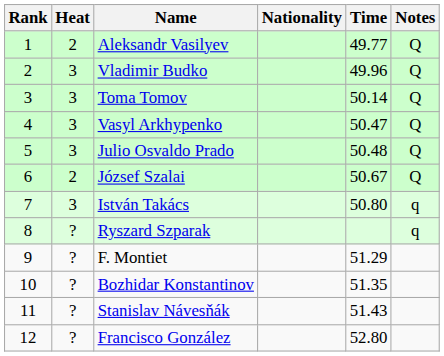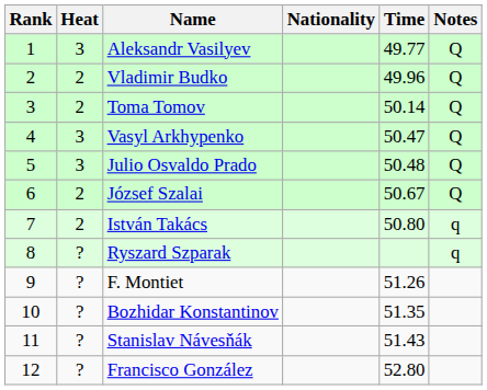 <table class="wikitable sortable" style="text-align:center">
 <tr>
 <th>Rank</th>
 <th>Heat</th>
 <th>Name</th>
 <th>Nationality</th>
 <th>Time</th>
 <th>Notes</th>
 </tr>
 <tr bgcolor=ccffcc>
 <td>1</td>
-<td>2</td>
+<td>3</td>
 <td align="left"><a href='#'>Aleksandr Vasilyev</a></td>
 <td align=left></td>
 <td>49.77</td>
 <td>Q</td>
 </tr>
 <tr bgcolor=ccffcc>
 <td>2</td>
-<td>3</td>
+<td>2</td>
 <td align="left"><a href='#'>Vladimir Budko</a></td>
 <td align=left></td>
 <td>49.96</td>
 <td>Q</td>
 </tr>
 <tr bgcolor=ccffcc>
 <td>3</td>
-<td>3</td>
+<td>2</td>
 <td align="left"><a href='#'>Toma Tomov</a></td>
 <td align=left></td>
 <td>50.14</td>
 <td>Q</td>
 </tr>
 <tr bgcolor=ccffcc>
 <td>4</td>
 <td>3</td>
 <td align="left"><a href='#'>Vasyl Arkhypenko</a></td>
 <td align=left></td>
 <td>50.47</td>
 <td>Q</td>
 </tr>
 <tr bgcolor=ccffcc>
 <td>5</td>
 <td>3</td>
 <td align="left"><a href='#'>Julio Osvaldo Prado</a></td>
 <td align=left></td>
 <td>50.48</td>
 <td>Q</td>
 </tr>
 <tr bgcolor=ccffcc>
 <td>6</td>
 <td>2</td>
 <td align="left"><a href='#'>József Szalai</a></td>
 <td align=left></td>
 <td>50.67</td>
 <td>Q</td>
 </tr>
 <tr bgcolor=ddffdd>
 <td>7</td>
-<td>3</td>
+<td>2</td>
 <td align="left"><a href='#'>István Takács</a></td>
 <td align=left></td>
 <td>50.80</td>
 <td>q</td>
 </tr>
 <tr bgcolor=ddffdd>
 <td>8</td>
 <td>?</td>
 <td align="left"><a href='#'>Ryszard Szparak</a></td>
 <td align=left></td>
 <td></td>
 <td>q</td>
 </tr>
 <tr>
 <td>9</td>
 <td>?</td>
 <td align="left">F. Montiet</td>
 <td align=left></td>
-<td>51.29</td>
+<td>51.26</td>
 <td></td>
 </tr>
 <tr>
 <td>10</td>
 <td>?</td>
 <td align="left"><a href='#'>Bozhidar Konstantinov</a></td>
 <td align=left></td>
 <td>51.35</td>
 <td></td>
 </tr>
 <tr>
 <td>11</td>
 <td>?</td>
 <td align="left"><a href='#'>Stanislav Návesňák</a></td>
 <td align=left></td>
 <td>51.43</td>
 <td></td>
 </tr>
 <tr>
 <td>12</td>
 <td>?</td>
 <td align="left"><a href='#'>Francisco González</a></td>
 <td align=left></td>
 <td>52.80</td>
 <td></td>
 </tr>
 </table>
